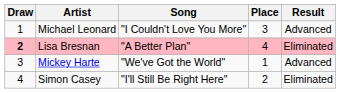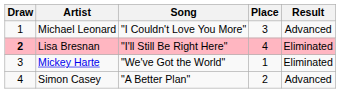 <table class="sortable wikitable" style="margin: 1em auto 1em auto; text-align:center;">
 <tr>
 <th>Draw</th>
 <th>Artist</th>
 <th>Song</th>
 <th>Place</th>
 <th>Result</th>
 </tr>
 <tr>
 <td>1</td>
 <td style="text-align:left;">Michael Leonard</td>
 <td style="text-align:left;">"I Couldn't Love You More"</td>
 <td>3</td>
 <td>Advanced</td>
 </tr>
 <tr style="background:lightpink;">
 <td><strong>2</strong></td>
 <td style="text-align:left;">Lisa Bresnan</td>
-<td style="text-align:left;">"A Better Plan"</td>
+<td style="text-align:left;">"I'll Still Be Right Here"</td>
 <td>4</td>
 <td>Eliminated</td>
 </tr>
 <tr>
 <td>3</td>
 <td style="text-align:left;"><a href='#'>Mickey Harte</a></td>
 <td style="text-align:left;">"We've Got the World"</td>
 <td>1</td>
-<td>Advanced</td>
+<td>Eliminated</td>
 </tr>
 <tr>
 <td>4</td>
 <td style="text-align:left;">Simon Casey</td>
-<td style="text-align:left;">"I'll Still Be Right Here"</td>
+<td style="text-align:left;">"A Better Plan"</td>
 <td>2</td>
-<td>Eliminated</td>
+<td>Advanced</td>
 </tr>
 </table>
